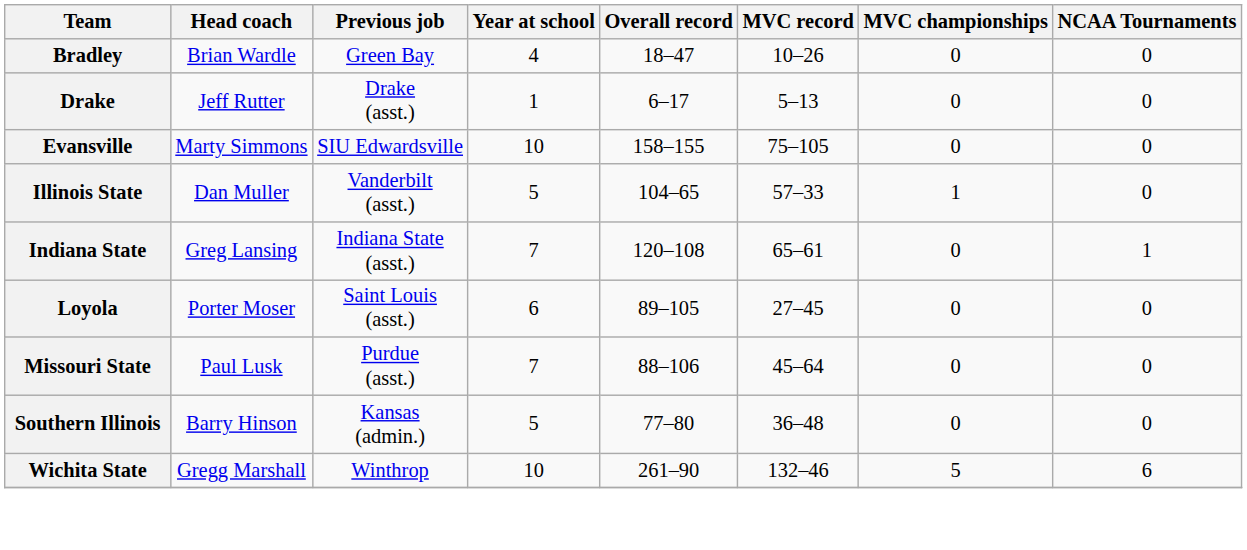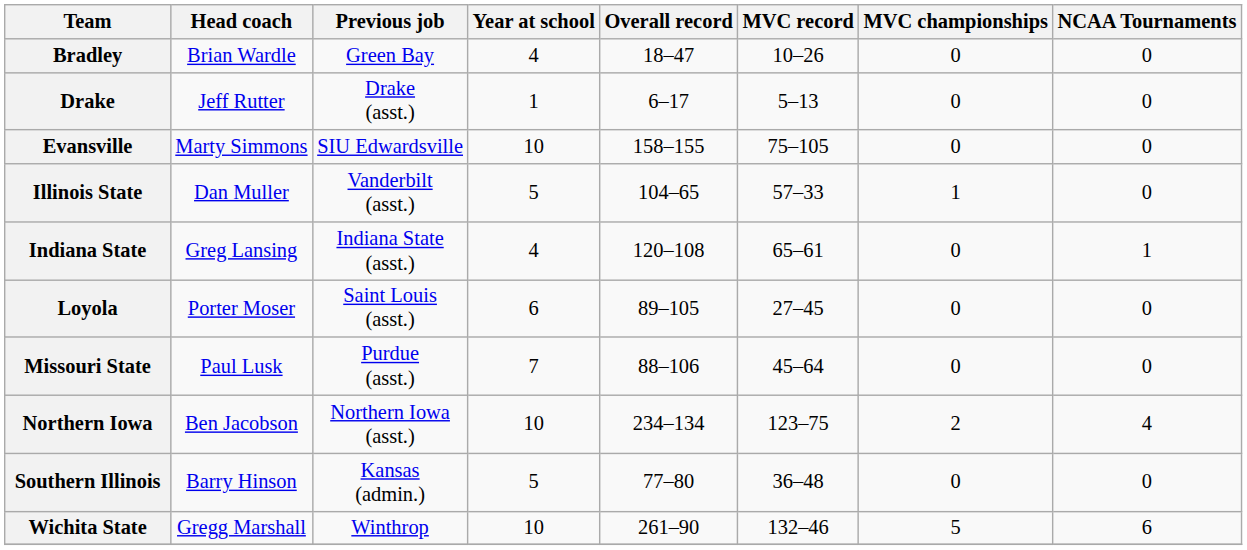 <table class="wikitable sortable" style="text-align: center;font-size:90%;">
 <tr>
 <th width="110">Team</th>
 <th>Head coach</th>
 <th>Previous job</th>
 <th>Year at school</th>
 <th>Overall record</th>
 <th>MVC record</th>
 <th>MVC championships</th>
 <th>NCAA Tournaments</th>
 </tr>
 <tr>
 <th style=>Bradley</th>
 <td><a href='#'>Brian Wardle</a></td>
 <td><a href='#'>Green Bay</a></td>
 <td>4</td>
 <td>18–47</td>
 <td>10–26</td>
 <td>0</td>
 <td>0</td>
 </tr>
 <tr>
 <th style=>Drake</th>
 <td><a href='#'>Jeff Rutter</a></td>
 <td><a href='#'>Drake</a><br>(asst.)</td>
 <td>1</td>
 <td>6–17</td>
 <td>5–13</td>
 <td>0</td>
 <td>0</td>
 </tr>
 <tr>
 <th style=>Evansville</th>
 <td><a href='#'>Marty Simmons</a></td>
 <td><a href='#'>SIU Edwardsville</a></td>
 <td>10</td>
 <td>158–155</td>
 <td>75–105</td>
 <td>0</td>
 <td>0</td>
 </tr>
 <tr>
 <th style=>Illinois State</th>
 <td><a href='#'>Dan Muller</a></td>
 <td><a href='#'>Vanderbilt</a><br>(asst.)</td>
 <td>5</td>
 <td>104–65</td>
 <td>57–33</td>
 <td>1</td>
 <td>0</td>
 </tr>
 <tr>
 <th style=>Indiana State</th>
 <td><a href='#'>Greg Lansing</a></td>
 <td><a href='#'>Indiana State</a><br>(asst.)</td>
-<td>7</td>
+<td>4</td>
 <td>120–108</td>
 <td>65–61</td>
 <td>0</td>
 <td>1</td>
 </tr>
 <tr>
 <th style=>Loyola</th>
 <td><a href='#'>Porter Moser</a></td>
 <td><a href='#'>Saint Louis</a><br>(asst.)</td>
 <td>6</td>
 <td>89–105</td>
 <td>27–45</td>
 <td>0</td>
 <td>0</td>
 </tr>
 <tr>
 <th style=>Missouri State</th>
 <td><a href='#'>Paul Lusk</a></td>
 <td><a href='#'>Purdue</a><br>(asst.)</td>
 <td>7</td>
 <td>88–106</td>
 <td>45–64</td>
 <td>0</td>
 <td>0</td>
 </tr>
 <tr>
+<th style=>Northern Iowa</th>
+<td><a href='#'>Ben Jacobson</a></td>
+<td><a href='#'>Northern Iowa</a><br>(asst.)</td>
+<td>10</td>
+<td>234–134</td>
+<td>123–75</td>
+<td>2</td>
+<td>4</td>
+</tr>
+<tr>
 <th style=>Southern Illinois</th>
 <td><a href='#'>Barry Hinson</a></td>
 <td><a href='#'>Kansas</a><br>(admin.)</td>
 <td>5</td>
 <td>77–80</td>
 <td>36–48</td>
 <td>0</td>
 <td>0</td>
 </tr>
 <tr>
 <th style=>Wichita State</th>
 <td><a href='#'>Gregg Marshall</a></td>
 <td><a href='#'>Winthrop</a></td>
 <td>10</td>
 <td>261–90</td>
 <td>132–46</td>
 <td>5</td>
 <td>6</td>
 </tr>
 <tr>
 </tr>
 </table>
